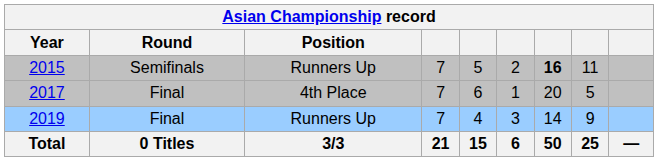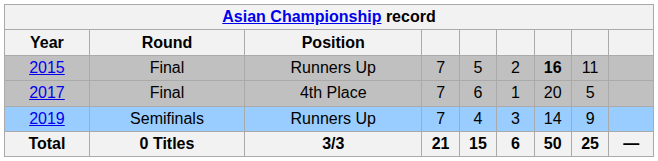 <table class="wikitable" style="text-align: center;font-size:100%; width: 650px;">
 <tr>
 <th colspan=9><strong><a href='#'>Asian Championship</a> record</strong></th>
 </tr>
 <tr>
 <th><strong>Year</strong></th>
 <th><strong>Round</strong></th>
 <th><strong>Position</strong></th>
 <th width=30><strong></strong></th>
 <th width=30><strong></strong></th>
 <th width=30><strong></strong></th>
 <th width=30><strong></strong></th>
 <th width=30><strong></strong></th>
 <th><strong></strong></th>
 </tr>
 <tr bgcolor=silver>
 <td> <a href='#'>2015</a></td>
-<td>Semifinals</td>
+<td>Final</td>
 <td>Runners Up</td>
 <td>7</td>
 <td>5</td>
 <td>2</td>
 <td><strong>16</strong></td>
 <td>11</td>
 <td></td>
 </tr>
 <tr bgcolor=silver>
 <td> <a href='#'>2017</a></td>
 <td>Final</td>
 <td>4th Place</td>
 <td>7</td>
 <td>6</td>
 <td>1</td>
 <td>20</td>
 <td>5</td>
 <td></td>
 </tr>
 <tr bgcolor=9acdff>
 <td> <a href='#'>2019</a></td>
-<td>Final</td>
+<td>Semifinals</td>
 <td>Runners Up</td>
 <td>7</td>
 <td>4</td>
 <td>3</td>
 <td>14</td>
 <td>9</td>
 <td></td>
 </tr>
 <tr>
 <th><strong>Total</strong></th>
 <th><strong>0 Titles</strong></th>
 <th><strong>3/3</strong></th>
 <th><strong>21</strong></th>
 <th><strong>15</strong></th>
 <th><strong>6</strong></th>
 <th><strong>50</strong></th>
 <th><strong>25</strong></th>
 <th><strong>—</strong></th>
 </tr>
 </table>
